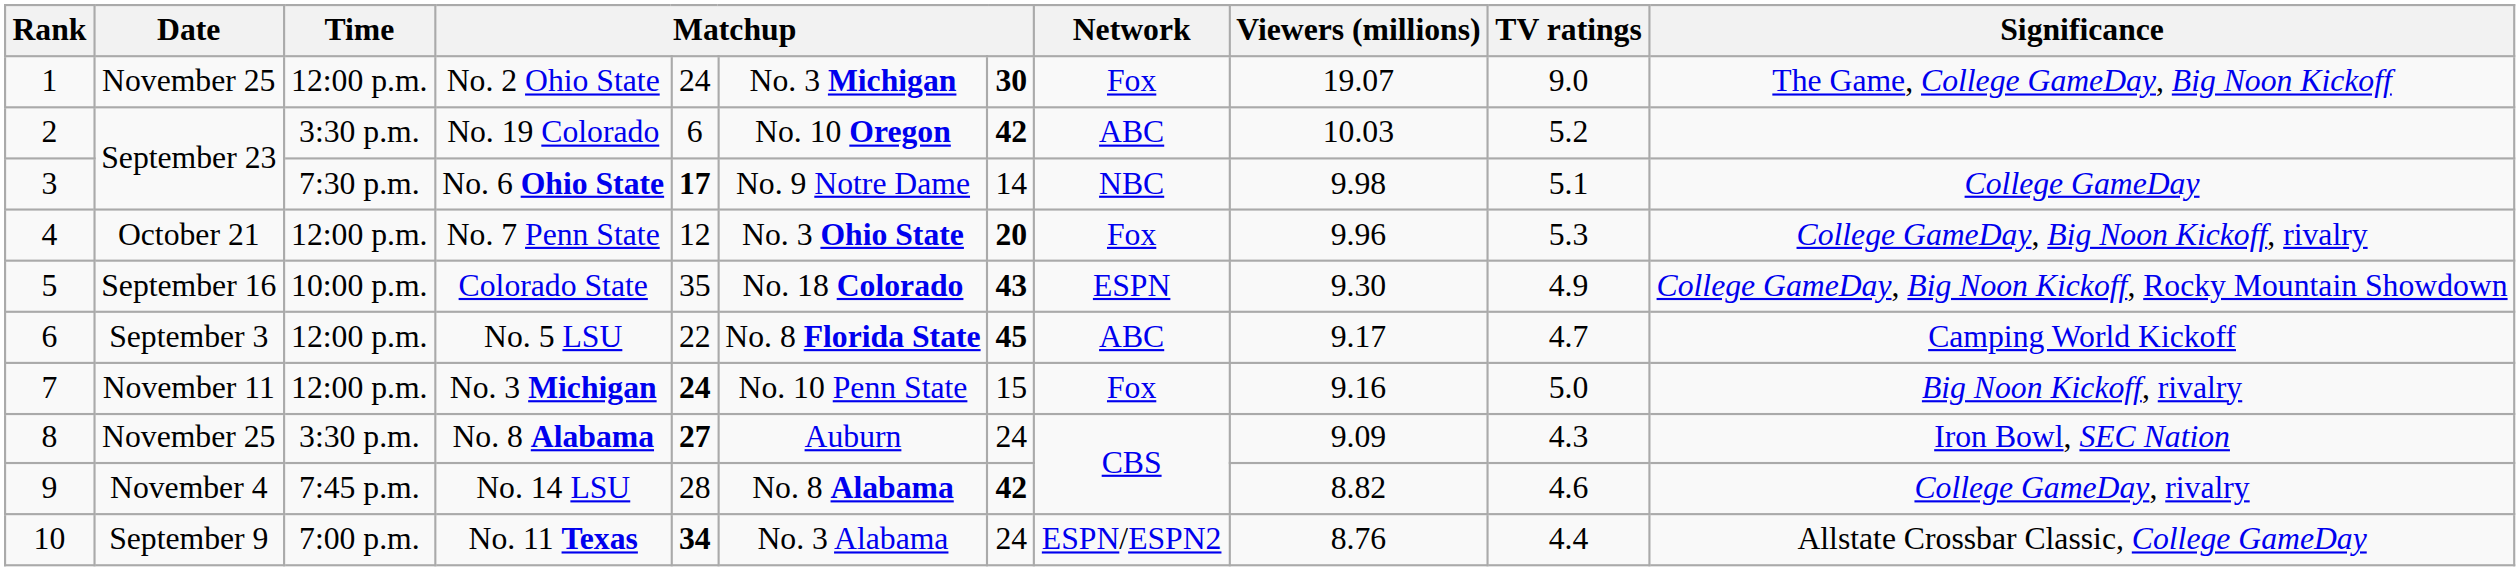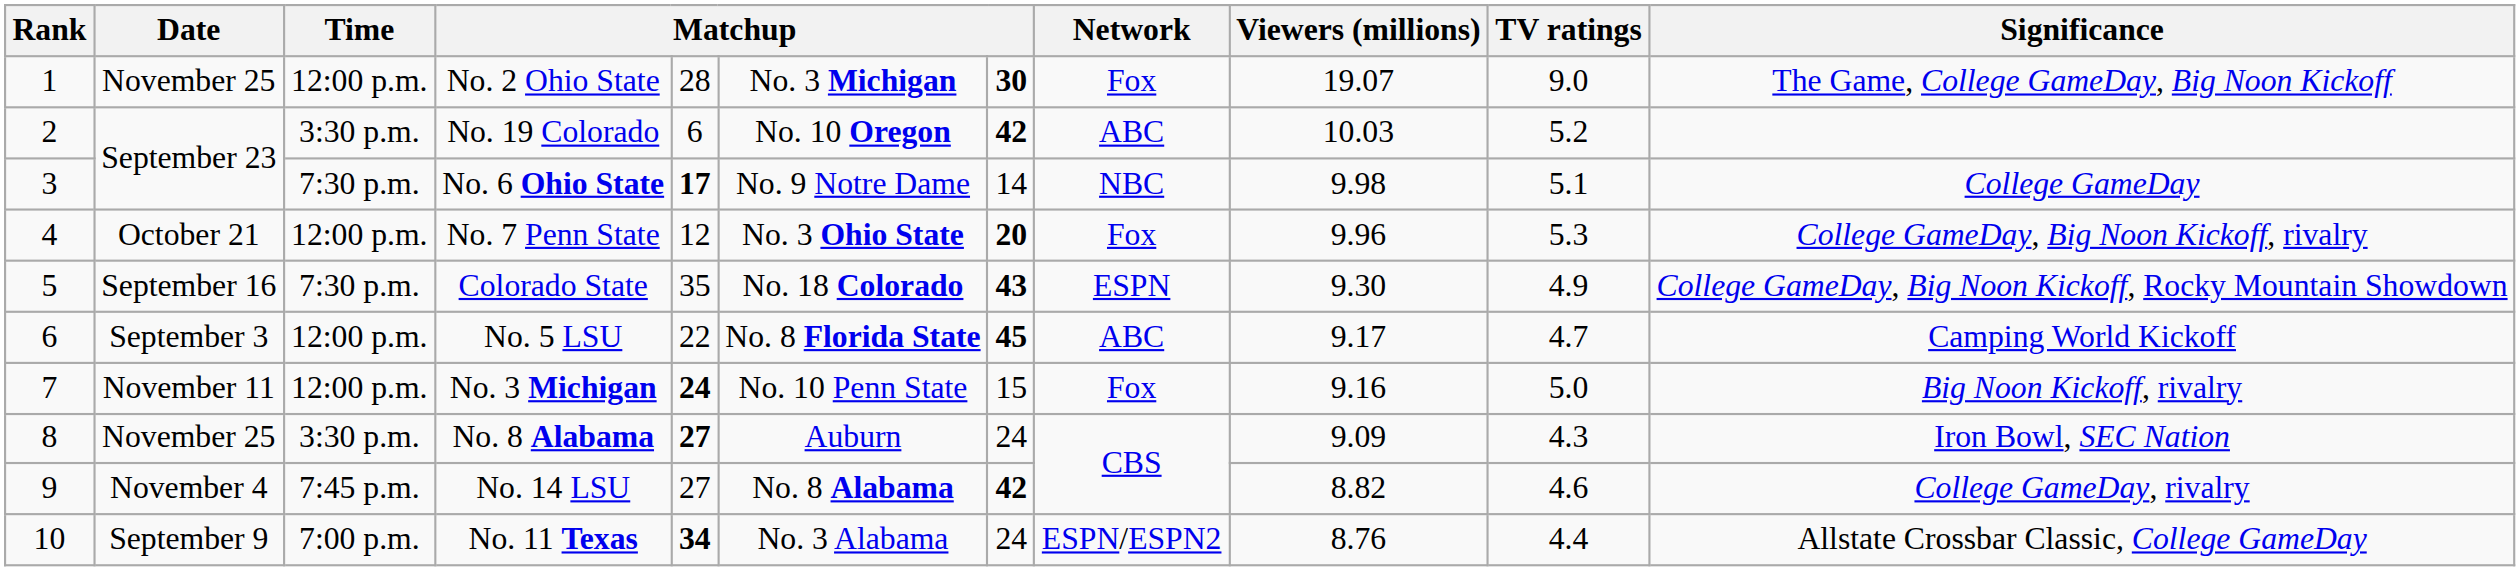 <table class="wikitable" style="font-size: 93%; text-align:center;">
 <tr>
 <th>Rank</th>
 <th>Date</th>
 <th>Time</th>
 <th colspan=4>Matchup</th>
 <th>Network</th>
 <th>Viewers (millions)</th>
 <th>TV ratings</th>
 <th>Significance</th>
 </tr>
 <tr>
 <td>1</td>
 <td>November 25</td>
 <td>12:00 p.m.</td>
 <td>No. 2 <a href='#'>Ohio State</a></td>
-<td>24</td>
+<td>28</td>
 <td>No. 3 <a href='#'><strong>Michigan</strong></a></td>
 <td><strong>30</strong></td>
 <td><a href='#'>Fox</a></td>
 <td>19.07</td>
 <td>9.0</td>
 <td><a href='#'>The Game</a>, <em><a href='#'>College GameDay</a></em>, <em><a href='#'>Big Noon Kickoff</a></em></td>
 </tr>
 <tr>
 <td>2</td>
 <td rowspan="2">September 23</td>
 <td>3:30 p.m.</td>
 <td>No. 19 <a href='#'>Colorado</a></td>
 <td>6</td>
 <td>No. 10 <a href='#'><strong>Oregon</strong></a></td>
 <td><strong>42</strong></td>
 <td><a href='#'>ABC</a></td>
 <td>10.03</td>
 <td>5.2</td>
 <td></td>
 </tr>
 <tr>
 <td>3</td>
 <td>7:30 p.m.</td>
 <td>No. 6 <a href='#'><strong>Ohio State</strong></a></td>
 <td><strong>17</strong></td>
 <td>No. 9 <a href='#'>Notre Dame</a></td>
 <td>14</td>
 <td><a href='#'>NBC</a></td>
 <td>9.98</td>
 <td>5.1</td>
 <td><em><a href='#'>College GameDay</a></em></td>
 </tr>
 <tr>
 <td>4</td>
 <td>October 21</td>
 <td>12:00 p.m.</td>
 <td>No. 7 <a href='#'>Penn State</a></td>
 <td>12</td>
 <td>No. 3 <a href='#'><strong>Ohio State</strong></a></td>
 <td><strong>20</strong></td>
 <td><a href='#'>Fox</a></td>
 <td>9.96</td>
 <td>5.3</td>
 <td><em><a href='#'>College GameDay</a></em>, <em><a href='#'>Big Noon Kickoff</a></em>, <a href='#'>rivalry</a></td>
 </tr>
 <tr>
 <td>5</td>
 <td>September 16</td>
-<td>10:00 p.m.</td>
+<td>7:30 p.m.</td>
 <td><a href='#'>Colorado State</a></td>
 <td>35</td>
 <td>No. 18 <strong><a href='#'>Colorado</a></strong></td>
 <td><strong>43</strong></td>
 <td><a href='#'>ESPN</a></td>
 <td>9.30</td>
 <td>4.9</td>
 <td><em><a href='#'>College GameDay</a></em>, <em><a href='#'>Big Noon Kickoff</a></em>, <a href='#'>Rocky Mountain Showdown</a></td>
 </tr>
 <tr>
 <td>6</td>
 <td>September 3</td>
 <td>12:00 p.m.</td>
 <td>No. 5 <a href='#'>LSU</a></td>
 <td>22</td>
 <td>No. 8 <strong><a href='#'>Florida State</a></strong></td>
 <td><strong>45</strong></td>
 <td><a href='#'>ABC</a></td>
 <td>9.17</td>
 <td>4.7</td>
 <td><a href='#'>Camping World Kickoff</a></td>
 </tr>
 <tr>
 <td>7</td>
 <td>November 11</td>
 <td>12:00 p.m.</td>
 <td>No. 3 <strong><a href='#'>Michigan</a></strong></td>
 <td><strong>24</strong></td>
 <td>No. 10 <a href='#'>Penn State</a></td>
 <td>15</td>
 <td><a href='#'>Fox</a></td>
 <td>9.16</td>
 <td>5.0</td>
 <td><em><a href='#'>Big Noon Kickoff</a></em>, <a href='#'>rivalry</a></td>
 </tr>
 <tr>
 <td>8</td>
 <td>November 25</td>
 <td>3:30 p.m.</td>
 <td>No. 8 <a href='#'><strong>Alabama</strong></a></td>
 <td><strong>27</strong></td>
 <td><a href='#'>Auburn</a></td>
 <td>24</td>
 <td rowspan="2"><a href='#'>CBS</a></td>
 <td>9.09</td>
 <td>4.3</td>
 <td><a href='#'>Iron Bowl</a>, <em><a href='#'>SEC Nation</a></em></td>
 </tr>
 <tr>
 <td>9</td>
 <td>November 4</td>
 <td>7:45 p.m.</td>
 <td>No. 14 <a href='#'>LSU</a></td>
-<td>28</td>
+<td>27</td>
 <td>No. 8 <strong><a href='#'>Alabama</a></strong></td>
 <td><strong>42</strong></td>
 <td>8.82</td>
 <td>4.6</td>
 <td><em><a href='#'>College GameDay</a></em>, <a href='#'>rivalry</a></td>
 </tr>
 <tr>
 <td>10</td>
 <td>September 9</td>
 <td>7:00 p.m.</td>
 <td>No. 11 <strong><a href='#'>Texas</a></strong></td>
 <td><strong>34</strong></td>
 <td>No. 3 <a href='#'>Alabama</a></td>
 <td>24</td>
 <td><a href='#'>ESPN</a>/<a href='#'>ESPN2</a></td>
 <td>8.76</td>
 <td>4.4</td>
 <td>Allstate Crossbar Classic, <em><a href='#'>College GameDay</a></em></td>
 </tr>
 </table>
